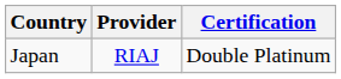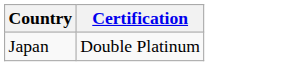 <table class="wikitable">
 <tr>
 <th>Country</th>
-<th>Provider</th>
 <th><a href='#'>Certification</a></th>
 </tr>
 <tr>
 <td>Japan</td>
-<td style="text-align:center;"><a href='#'>RIAJ</a></td>
 <td style="text-align:center;">Double Platinum</td>
 </tr>
 </table>
